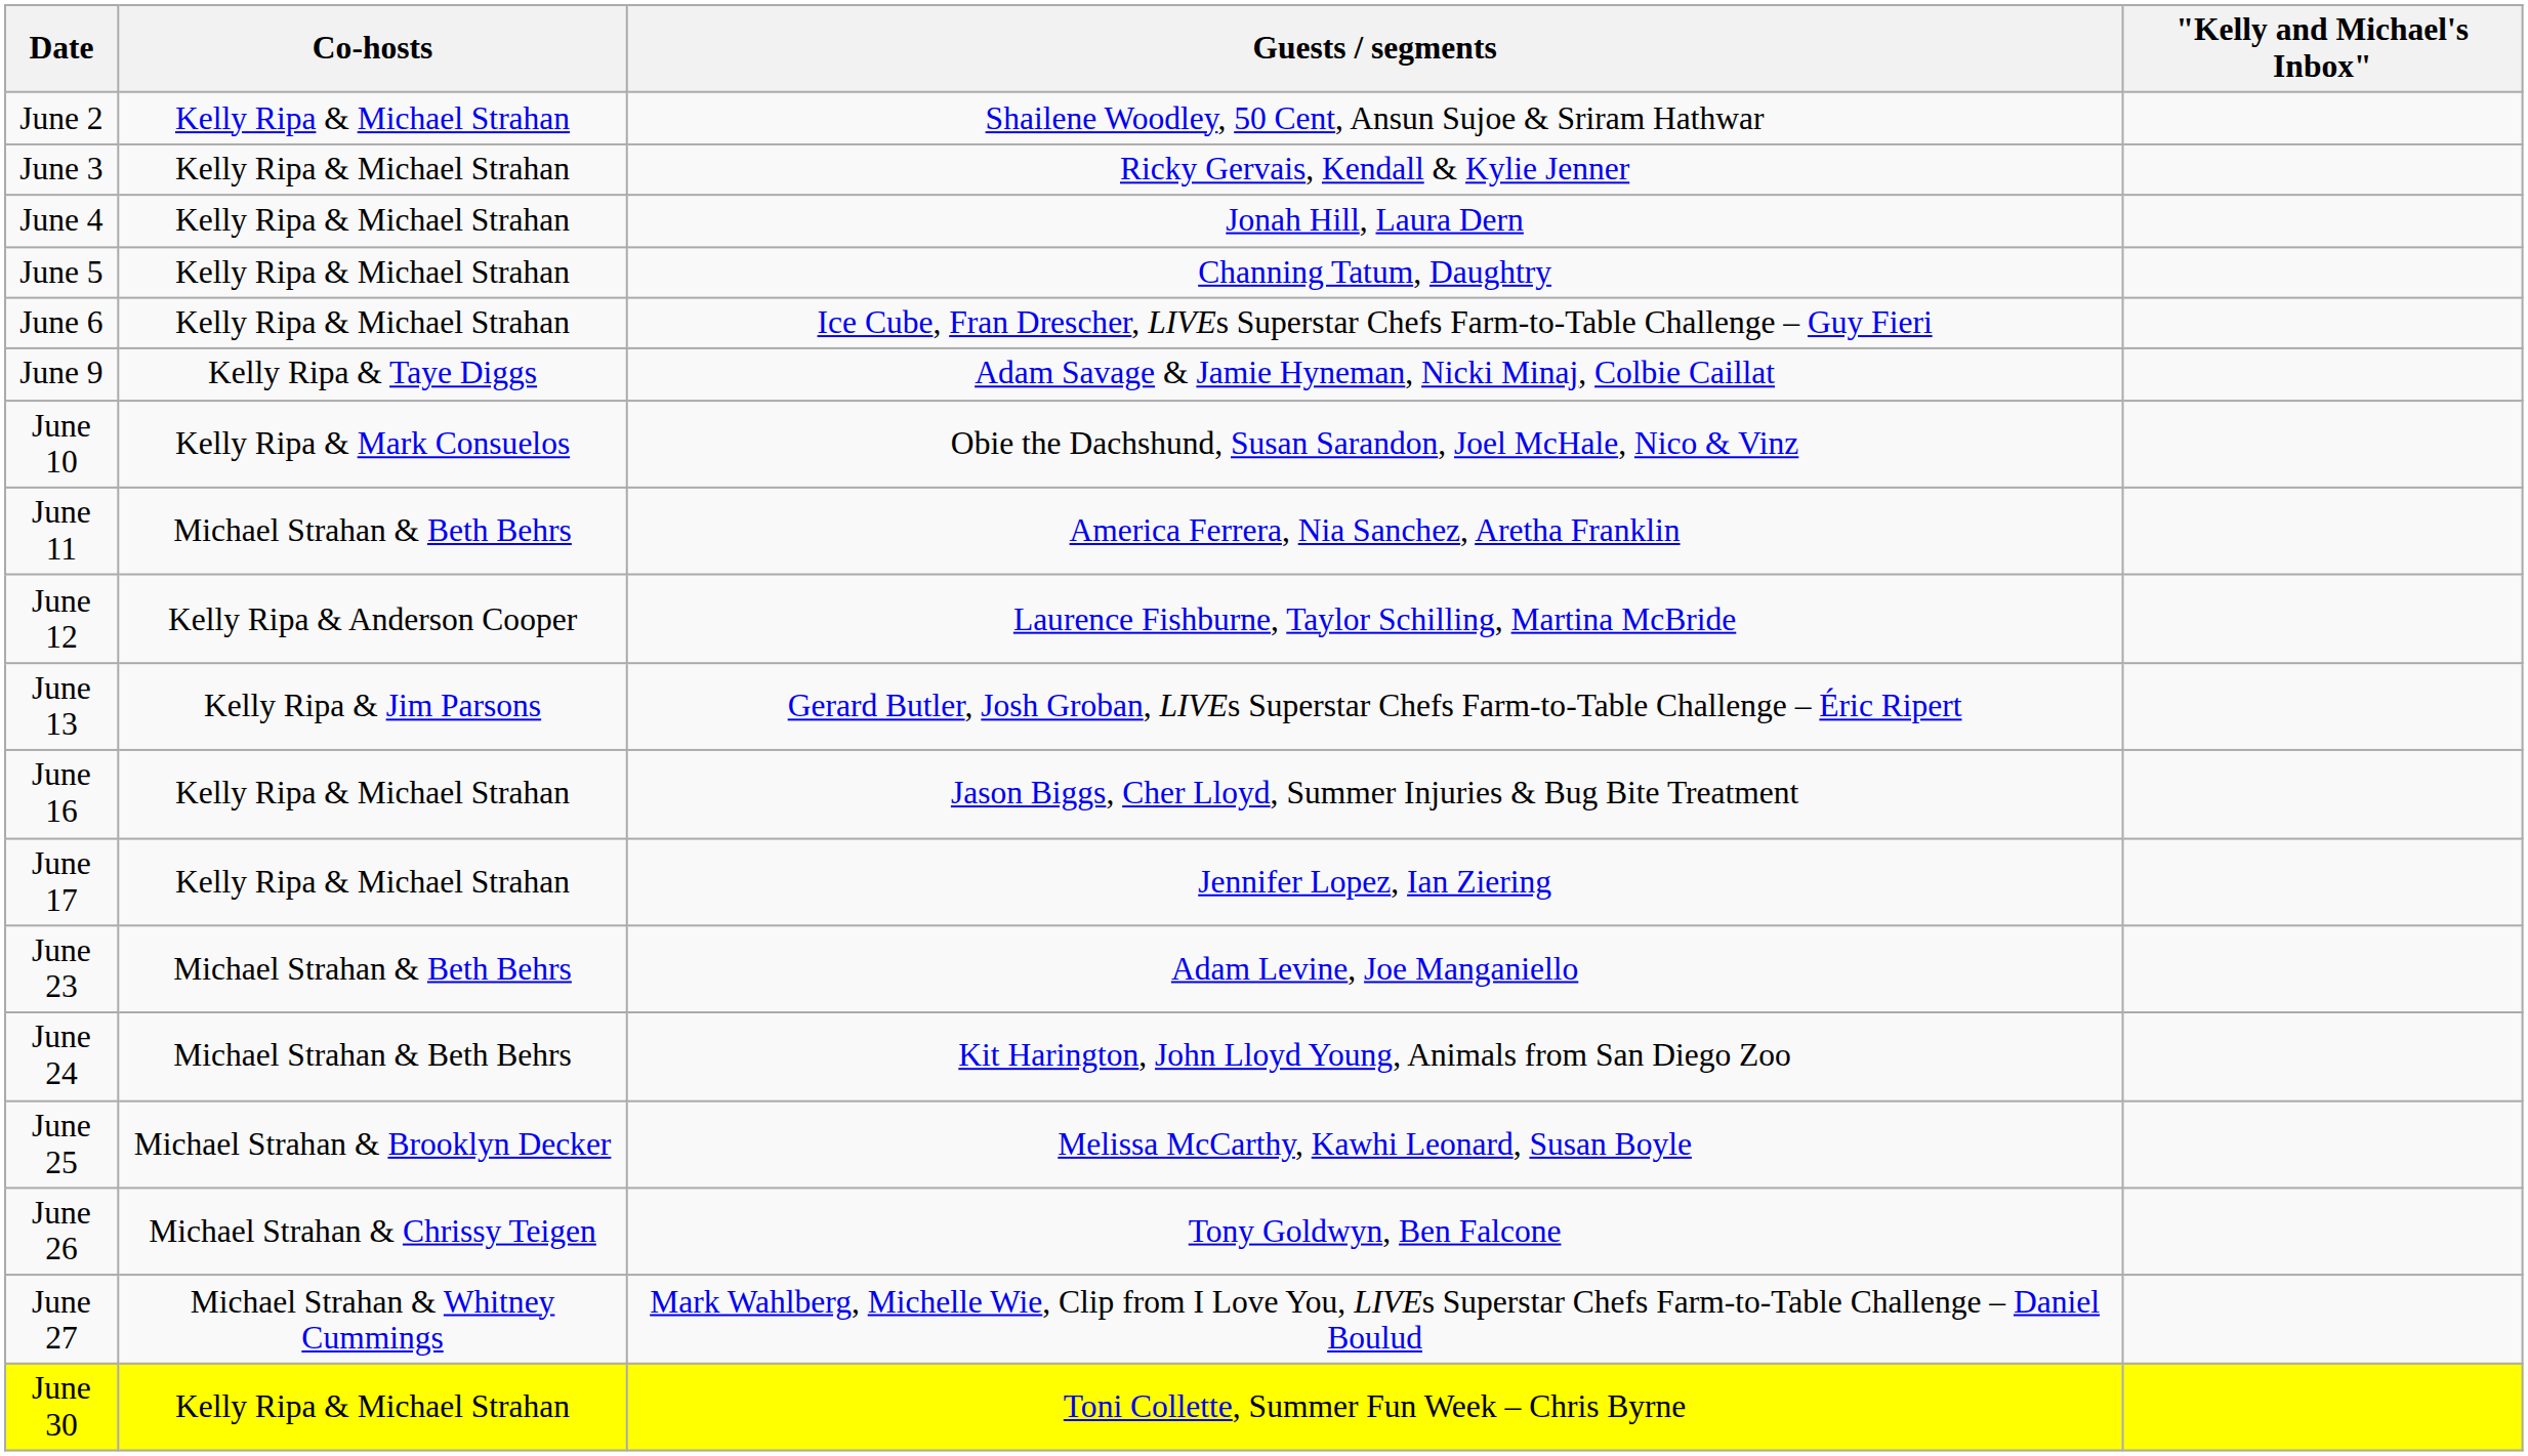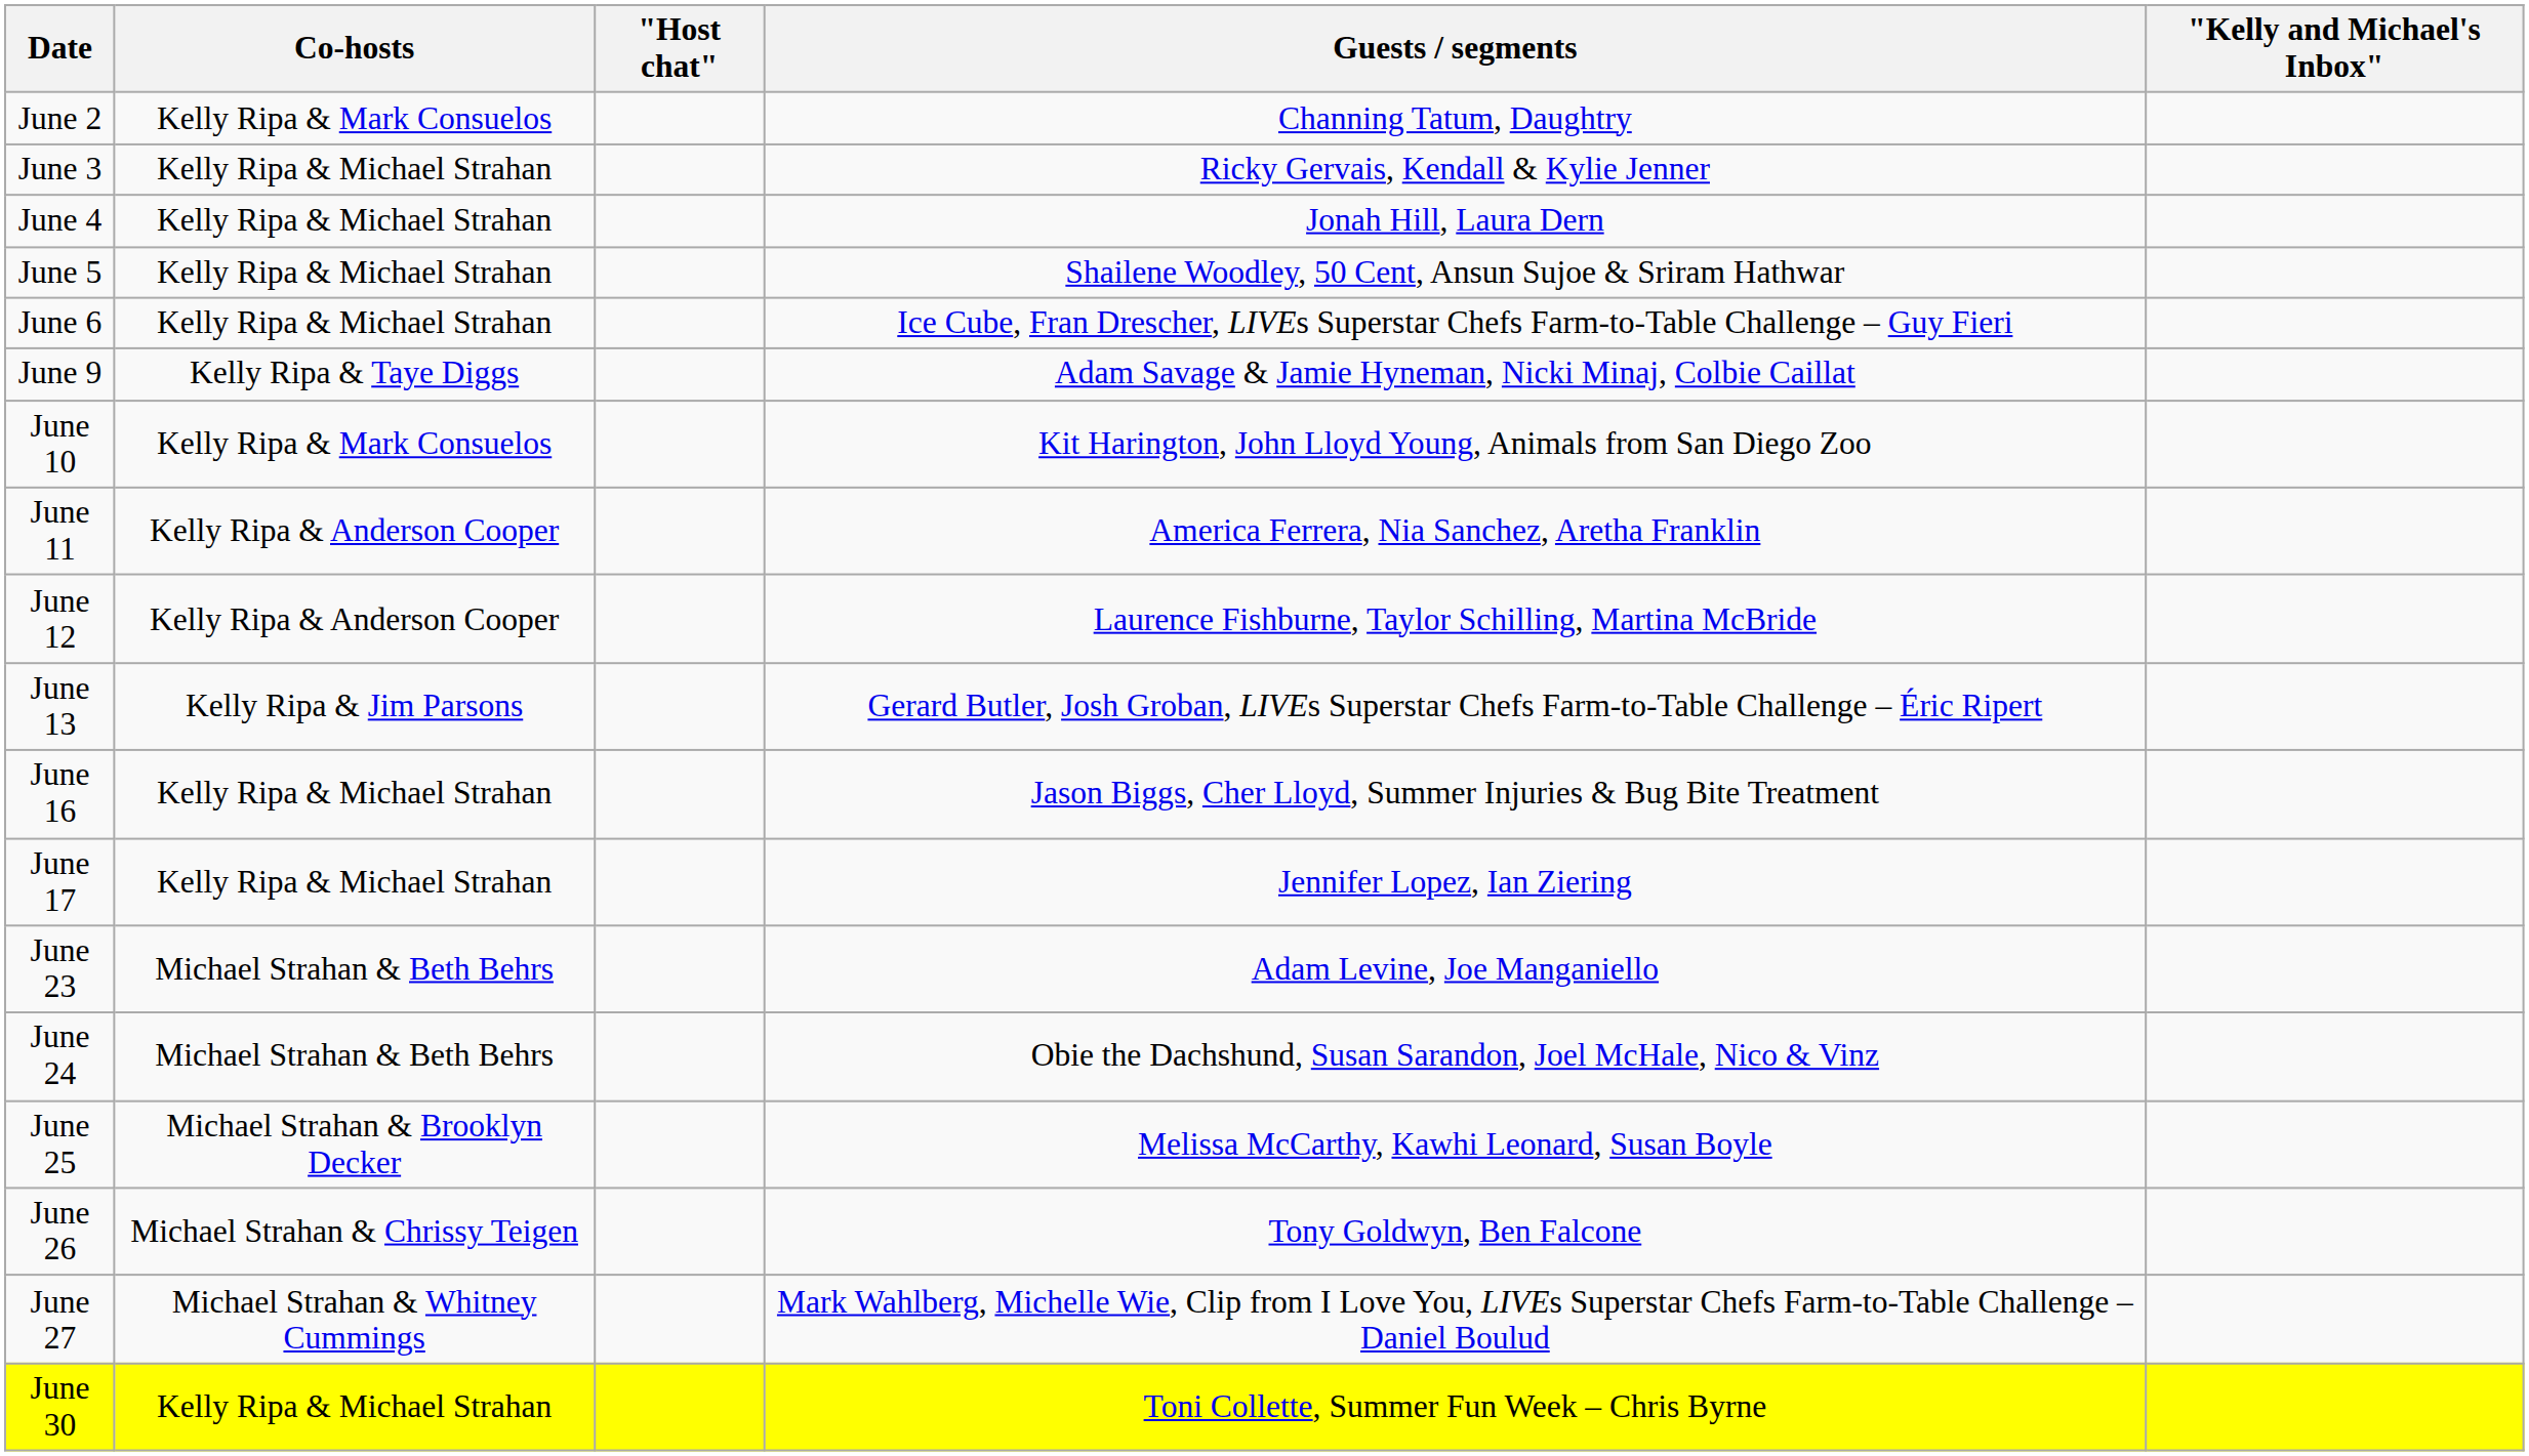 <table class="wikitable sortable" style="text-align:center;">
 <tr>
 <th>Date</th>
 <th>Co-hosts</th>
+<th>"Host chat"</th>
 <th>Guests / segments</th>
 <th>"Kelly and Michael's Inbox"</th>
 </tr>
 <tr>
 <td>June 2</td>
-<td><a href='#'>Kelly Ripa</a> & <a href='#'>Michael Strahan</a></td>
-<td><a href='#'>Shailene Woodley</a>, <a href='#'>50 Cent</a>, Ansun Sujoe & Sriram Hathwar</td>
+<td>Kelly Ripa & <a href='#'>Mark Consuelos</a></td>
+<td></td>
+<td><a href='#'>Channing Tatum</a>, <a href='#'>Daughtry</a></td>
 <td></td>
 </tr>
 <tr>
 <td>June 3</td>
 <td>Kelly Ripa & Michael Strahan</td>
+<td></td>
 <td><a href='#'>Ricky Gervais</a>, <a href='#'>Kendall</a> & <a href='#'>Kylie Jenner</a></td>
 <td></td>
 </tr>
 <tr>
 <td>June 4</td>
 <td>Kelly Ripa & Michael Strahan</td>
+<td></td>
 <td><a href='#'>Jonah Hill</a>, <a href='#'>Laura Dern</a></td>
 <td></td>
 </tr>
 <tr>
 <td>June 5</td>
 <td>Kelly Ripa & Michael Strahan</td>
-<td><a href='#'>Channing Tatum</a>, <a href='#'>Daughtry</a></td>
+<td></td>
+<td><a href='#'>Shailene Woodley</a>, <a href='#'>50 Cent</a>, Ansun Sujoe & Sriram Hathwar</td>
 <td></td>
 </tr>
 <tr>
 <td>June 6</td>
 <td>Kelly Ripa & Michael Strahan</td>
+<td></td>
 <td><a href='#'>Ice Cube</a>, <a href='#'>Fran Drescher</a>, <em>LIVE</em>s Superstar Chefs Farm-to-Table Challenge – <a href='#'>Guy Fieri</a></td>
 <td></td>
 </tr>
 <tr>
 <td>June 9</td>
 <td>Kelly Ripa & <a href='#'>Taye Diggs</a></td>
+<td></td>
 <td><a href='#'>Adam Savage</a> & <a href='#'>Jamie Hyneman</a>, <a href='#'>Nicki Minaj</a>, <a href='#'>Colbie Caillat</a></td>
 <td></td>
 </tr>
 <tr>
 <td>June 10</td>
 <td>Kelly Ripa & <a href='#'>Mark Consuelos</a></td>
-<td>Obie the Dachshund, <a href='#'>Susan Sarandon</a>, <a href='#'>Joel McHale</a>, <a href='#'>Nico & Vinz</a></td>
+<td></td>
+<td><a href='#'>Kit Harington</a>, <a href='#'>John Lloyd Young</a>, Animals from San Diego Zoo</td>
 <td></td>
 </tr>
 <tr>
 <td>June 11</td>
-<td>Michael Strahan & <a href='#'>Beth Behrs</a></td>
+<td>Kelly Ripa & <a href='#'>Anderson Cooper</a></td>
+<td></td>
 <td><a href='#'>America Ferrera</a>, <a href='#'>Nia Sanchez</a>, <a href='#'>Aretha Franklin</a></td>
 <td></td>
 </tr>
 <tr>
 <td>June 12</td>
 <td>Kelly Ripa & Anderson Cooper</td>
+<td></td>
 <td><a href='#'>Laurence Fishburne</a>, <a href='#'>Taylor Schilling</a>, <a href='#'>Martina McBride</a></td>
 <td></td>
 </tr>
 <tr>
 <td>June 13</td>
 <td>Kelly Ripa & <a href='#'>Jim Parsons</a></td>
+<td></td>
 <td><a href='#'>Gerard Butler</a>, <a href='#'>Josh Groban</a>, <em>LIVE</em>s Superstar Chefs Farm-to-Table Challenge – <a href='#'>Éric Ripert</a></td>
 <td></td>
 </tr>
 <tr>
 <td>June 16</td>
 <td>Kelly Ripa & Michael Strahan</td>
+<td></td>
 <td><a href='#'>Jason Biggs</a>, <a href='#'>Cher Lloyd</a>, Summer Injuries & Bug Bite Treatment</td>
 <td></td>
 </tr>
 <tr>
 <td>June 17</td>
 <td>Kelly Ripa & Michael Strahan</td>
+<td></td>
 <td><a href='#'>Jennifer Lopez</a>, <a href='#'>Ian Ziering</a></td>
 <td></td>
 </tr>
 <tr>
 <td>June 23</td>
 <td>Michael Strahan & <a href='#'>Beth Behrs</a></td>
+<td></td>
 <td><a href='#'>Adam Levine</a>, <a href='#'>Joe Manganiello</a></td>
 <td></td>
 </tr>
 <tr>
 <td>June 24</td>
 <td>Michael Strahan & Beth Behrs</td>
-<td><a href='#'>Kit Harington</a>, <a href='#'>John Lloyd Young</a>, Animals from San Diego Zoo</td>
+<td></td>
+<td>Obie the Dachshund, <a href='#'>Susan Sarandon</a>, <a href='#'>Joel McHale</a>, <a href='#'>Nico & Vinz</a></td>
 <td></td>
 </tr>
 <tr>
 <td>June 25</td>
 <td>Michael Strahan & <a href='#'>Brooklyn Decker</a></td>
+<td></td>
 <td><a href='#'>Melissa McCarthy</a>, <a href='#'>Kawhi Leonard</a>, <a href='#'>Susan Boyle</a></td>
 <td></td>
 </tr>
 <tr>
 <td>June 26</td>
 <td>Michael Strahan & <a href='#'>Chrissy Teigen</a></td>
+<td></td>
 <td><a href='#'>Tony Goldwyn</a>, <a href='#'>Ben Falcone</a></td>
 <td></td>
 </tr>
 <tr>
 <td>June 27</td>
 <td>Michael Strahan & <a href='#'>Whitney Cummings</a></td>
+<td></td>
 <td><a href='#'>Mark Wahlberg</a>, <a href='#'>Michelle Wie</a>, Clip from I Love You, <em>LIVE</em>s Superstar Chefs Farm-to-Table Challenge – <a href='#'>Daniel Boulud</a></td>
 <td></td>
 </tr>
 <tr style="background:yellow;">
 <td>June 30</td>
 <td>Kelly Ripa & Michael Strahan</td>
+<td></td>
 <td><a href='#'>Toni Collette</a>, Summer Fun Week – Chris Byrne</td>
 <td></td>
 </tr>
 </table>
